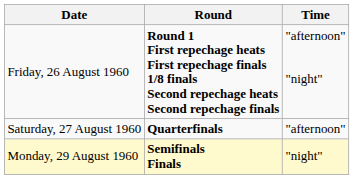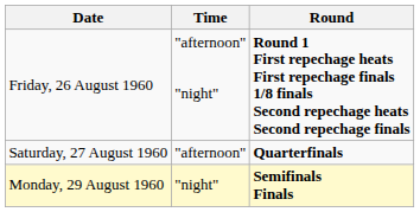 <table class="wikitable">
 <tr>
 <th>Date</th>
+<th>Time</th>
 <th>Round</th>
-<th>Time</th>
 </tr>
 <tr>
 <td>Friday, 26 August 1960</td>
+<td>"afternoon"<br> <br> <br>"night"<br> <br> </td>
 <td><strong>Round 1</strong><br><strong>First repechage heats</strong><br><strong>First repechage finals</strong><br><strong>1/8 finals</strong><br><strong>Second repechage heats</strong><br><strong>Second repechage finals</strong></td>
-<td>"afternoon"<br> <br> <br>"night"<br> <br> </td>
 </tr>
 <tr>
 <td>Saturday, 27 August 1960</td>
+<td>"afternoon"</td>
 <td><strong>Quarterfinals</strong></td>
-<td>"afternoon"</td>
 </tr>
 <tr style=background:lemonchiffon>
 <td>Monday, 29 August 1960</td>
+<td>"night"</td>
 <td><strong>Semifinals</strong><br><strong>Finals</strong></td>
-<td>"night"</td>
 </tr>
 </table>
